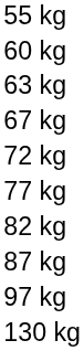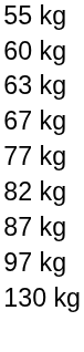 <table>
 <tr>
 <td>55 kg</td>
 <td></td>
 <td></td>
 <td></td>
 </tr>
 <tr>
 <td rowspan=2>60 kg</td>
 <td rowspan=2></td>
 <td rowspan=2></td>
 <td></td>
 </tr>
 <tr>
 <td></td>
 </tr>
 <tr>
 <td>63 kg</td>
 <td></td>
 <td></td>
 <td></td>
 </tr>
 <tr>
 <td rowspan=2>67 kg</td>
 <td rowspan=2></td>
 <td rowspan=2></td>
 <td></td>
 </tr>
 <tr>
-<td></td>
-</tr>
-<tr>
-<td>72 kg</td>
-<td></td>
-<td></td>
 <td></td>
 </tr>
 <tr>
 <td rowspan=2>77 kg</td>
 <td rowspan=2></td>
 <td rowspan=2></td>
 <td></td>
 </tr>
 <tr>
 <td></td>
 </tr>
 <tr>
 <td>82 kg</td>
 <td></td>
 <td></td>
 <td></td>
 </tr>
 <tr>
 <td rowspan=2>87 kg</td>
 <td rowspan=2></td>
 <td rowspan=2></td>
 <td></td>
 </tr>
 <tr>
 <td></td>
 </tr>
 <tr>
 <td rowspan=2>97 kg</td>
 <td rowspan=2></td>
 <td rowspan=2></td>
 <td></td>
 </tr>
 <tr>
 <td></td>
 </tr>
 <tr>
 <td>130 kg</td>
 <td></td>
 <td></td>
 <td></td>
 </tr>
 </table>
